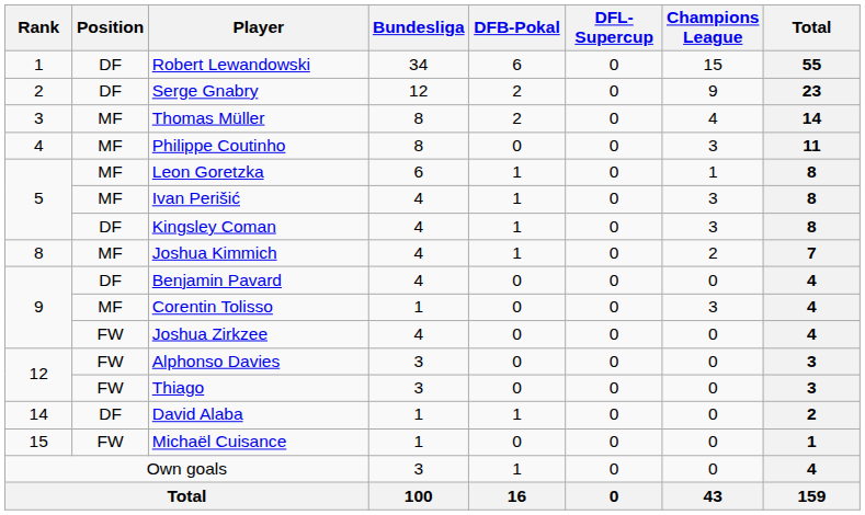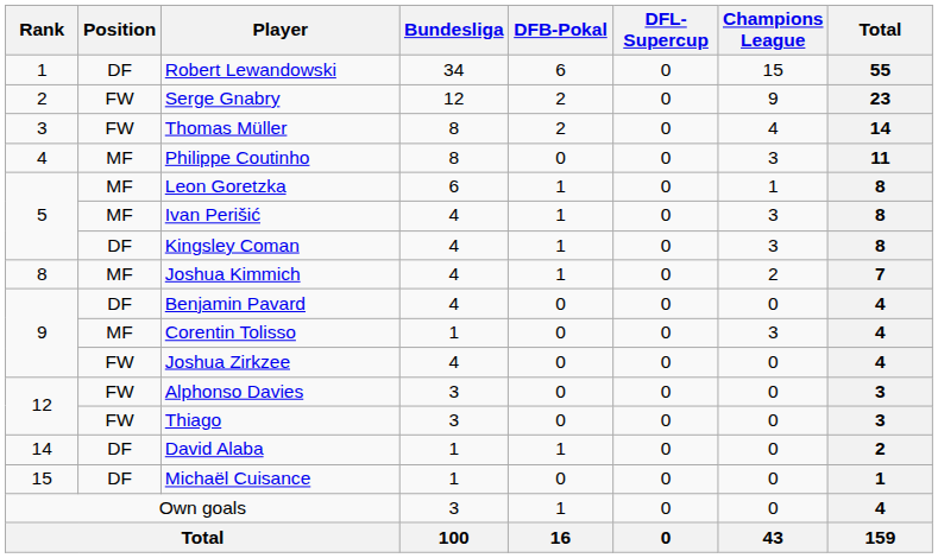 <table class="wikitable sortable" style="text-align:center;">
 <tr>
 <th style="width:56px;">Rank</th>
 <th style="width:64px;">Position</th>
 <th style="width:200px;">Player</th>
 <th style="width:84px;"><a href='#'>Bundesliga</a></th>
 <th style="width:84px;"><a href='#'>DFB-Pokal</a></th>
 <th style="width:84px;"><a href='#'>DFL-Supercup</a></th>
 <th style="width:84px;"><a href='#'>Champions League</a></th>
 <th style="width:84px;">Total</th>
 </tr>
 <tr>
 <td>1</td>
 <td>DF</td>
 <td align="left"> <a href='#'>Robert Lewandowski</a></td>
 <td>34</td>
 <td>6</td>
 <td>0</td>
 <td>15</td>
 <th>55</th>
 </tr>
 <tr>
 <td>2</td>
-<td>DF</td>
+<td>FW</td>
 <td align="left"> <a href='#'>Serge Gnabry</a></td>
 <td>12</td>
 <td>2</td>
 <td>0</td>
 <td>9</td>
 <th>23</th>
 </tr>
 <tr>
 <td>3</td>
-<td>MF</td>
+<td>FW</td>
 <td align="left"> <a href='#'>Thomas Müller</a></td>
 <td>8</td>
 <td>2</td>
 <td>0</td>
 <td>4</td>
 <th>14</th>
 </tr>
 <tr>
 <td>4</td>
 <td>MF</td>
 <td align="left"> <a href='#'>Philippe Coutinho</a></td>
 <td>8</td>
 <td>0</td>
 <td>0</td>
 <td>3</td>
 <th>11</th>
 </tr>
 <tr>
 <td rowspan="3">5</td>
 <td>MF</td>
 <td align="left"> <a href='#'>Leon Goretzka</a></td>
 <td>6</td>
 <td>1</td>
 <td>0</td>
 <td>1</td>
 <th>8</th>
 </tr>
 <tr>
 <td>MF</td>
 <td align="left"> <a href='#'>Ivan Perišić</a></td>
 <td>4</td>
 <td>1</td>
 <td>0</td>
 <td>3</td>
 <th>8</th>
 </tr>
 <tr>
 <td>DF</td>
 <td align="left"> <a href='#'>Kingsley Coman</a></td>
 <td>4</td>
 <td>1</td>
 <td>0</td>
 <td>3</td>
 <th>8</th>
 </tr>
 <tr>
 <td>8</td>
 <td>MF</td>
 <td align="left"> <a href='#'>Joshua Kimmich</a></td>
 <td>4</td>
 <td>1</td>
 <td>0</td>
 <td>2</td>
 <th>7</th>
 </tr>
 <tr>
 <td rowspan="3">9</td>
 <td>DF</td>
 <td align="left"> <a href='#'>Benjamin Pavard</a></td>
 <td>4</td>
 <td>0</td>
 <td>0</td>
 <td>0</td>
 <th>4</th>
 </tr>
 <tr>
 <td>MF</td>
 <td align="left"> <a href='#'>Corentin Tolisso</a></td>
 <td>1</td>
 <td>0</td>
 <td>0</td>
 <td>3</td>
 <th>4</th>
 </tr>
 <tr>
 <td>FW</td>
 <td align="left"> <a href='#'>Joshua Zirkzee</a></td>
 <td>4</td>
 <td>0</td>
 <td>0</td>
 <td>0</td>
 <th>4</th>
 </tr>
 <tr>
 <td rowspan="2">12</td>
 <td>FW</td>
 <td align="left"> <a href='#'>Alphonso Davies</a></td>
 <td>3</td>
 <td>0</td>
 <td>0</td>
 <td>0</td>
 <th>3</th>
 </tr>
 <tr>
 <td>FW</td>
 <td align="left"> <a href='#'>Thiago</a></td>
 <td>3</td>
 <td>0</td>
 <td>0</td>
 <td>0</td>
 <th>3</th>
 </tr>
 <tr>
 <td>14</td>
 <td>DF</td>
 <td align="left"> <a href='#'>David Alaba</a></td>
 <td>1</td>
 <td>1</td>
 <td>0</td>
 <td>0</td>
 <th>2</th>
 </tr>
 <tr>
 <td>15</td>
-<td>FW</td>
+<td>DF</td>
 <td align="left"> <a href='#'>Michaël Cuisance</a></td>
 <td>1</td>
 <td>0</td>
 <td>0</td>
 <td>0</td>
 <th>1</th>
 </tr>
 <tr>
 <td colspan="3">Own goals</td>
 <td>3</td>
 <td>1</td>
 <td>0</td>
 <td>0</td>
 <th>4</th>
 </tr>
 <tr>
 <th colspan="3">Total</th>
 <th>100</th>
 <th>16</th>
 <th>0</th>
 <th>43</th>
 <th>159</th>
 </tr>
 </table>
